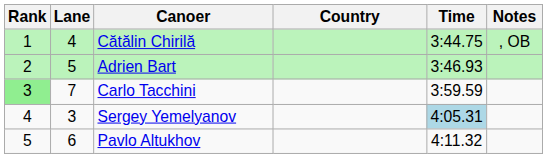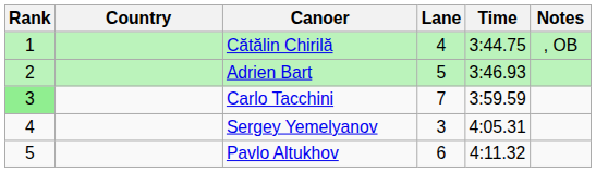 <table class="wikitable sortable" style="text-align:center;">
 <tr>
 <th width=30>Rank</th>
+<th width=150>Country</th>
+<th width=175>Canoer</th>
 <th width=30>Lane</th>
-<th width=175>Canoer</th>
-<th width=150>Country</th>
 <th width=30>Time</th>
 <th width=50>Notes</th>
 </tr>
 <tr bgcolor=bbf3bb>
 <td>1</td>
+<td align=left></td>
+<td align=left><a href='#'>Cătălin Chirilă</a></td>
 <td>4</td>
-<td align=left><a href='#'>Cătălin Chirilă</a></td>
-<td align=left></td>
 <td>3:44.75</td>
 <td>, OB</td>
 </tr>
 <tr bgcolor=bbf3bb>
 <td>2</td>
+<td align=left></td>
+<td align=left><a href='#'>Adrien Bart</a></td>
 <td>5</td>
-<td align=left><a href='#'>Adrien Bart</a></td>
-<td align=left></td>
 <td>3:46.93</td>
 <td></td>
 </tr>
 <tr>
 <td style="background: lightgreen;">3</td>
+<td align=left></td>
+<td align=left><a href='#'>Carlo Tacchini</a></td>
 <td>7</td>
-<td align=left><a href='#'>Carlo Tacchini</a></td>
-<td align=left></td>
 <td>3:59.59</td>
 <td></td>
 </tr>
 <tr>
 <td>4</td>
+<td align=left></td>
+<td align=left><a href='#'>Sergey Yemelyanov</a></td>
 <td>3</td>
-<td align=left><a href='#'>Sergey Yemelyanov</a></td>
-<td align=left></td>
-<td style="background: lightblue;">4:05.31</td>
+<td>4:05.31</td>
 <td></td>
 </tr>
 <tr>
 <td>5</td>
+<td align=left></td>
+<td align=left><a href='#'>Pavlo Altukhov</a></td>
 <td>6</td>
-<td align=left><a href='#'>Pavlo Altukhov</a></td>
-<td align=left></td>
 <td>4:11.32</td>
 <td></td>
 </tr>
 </table>
